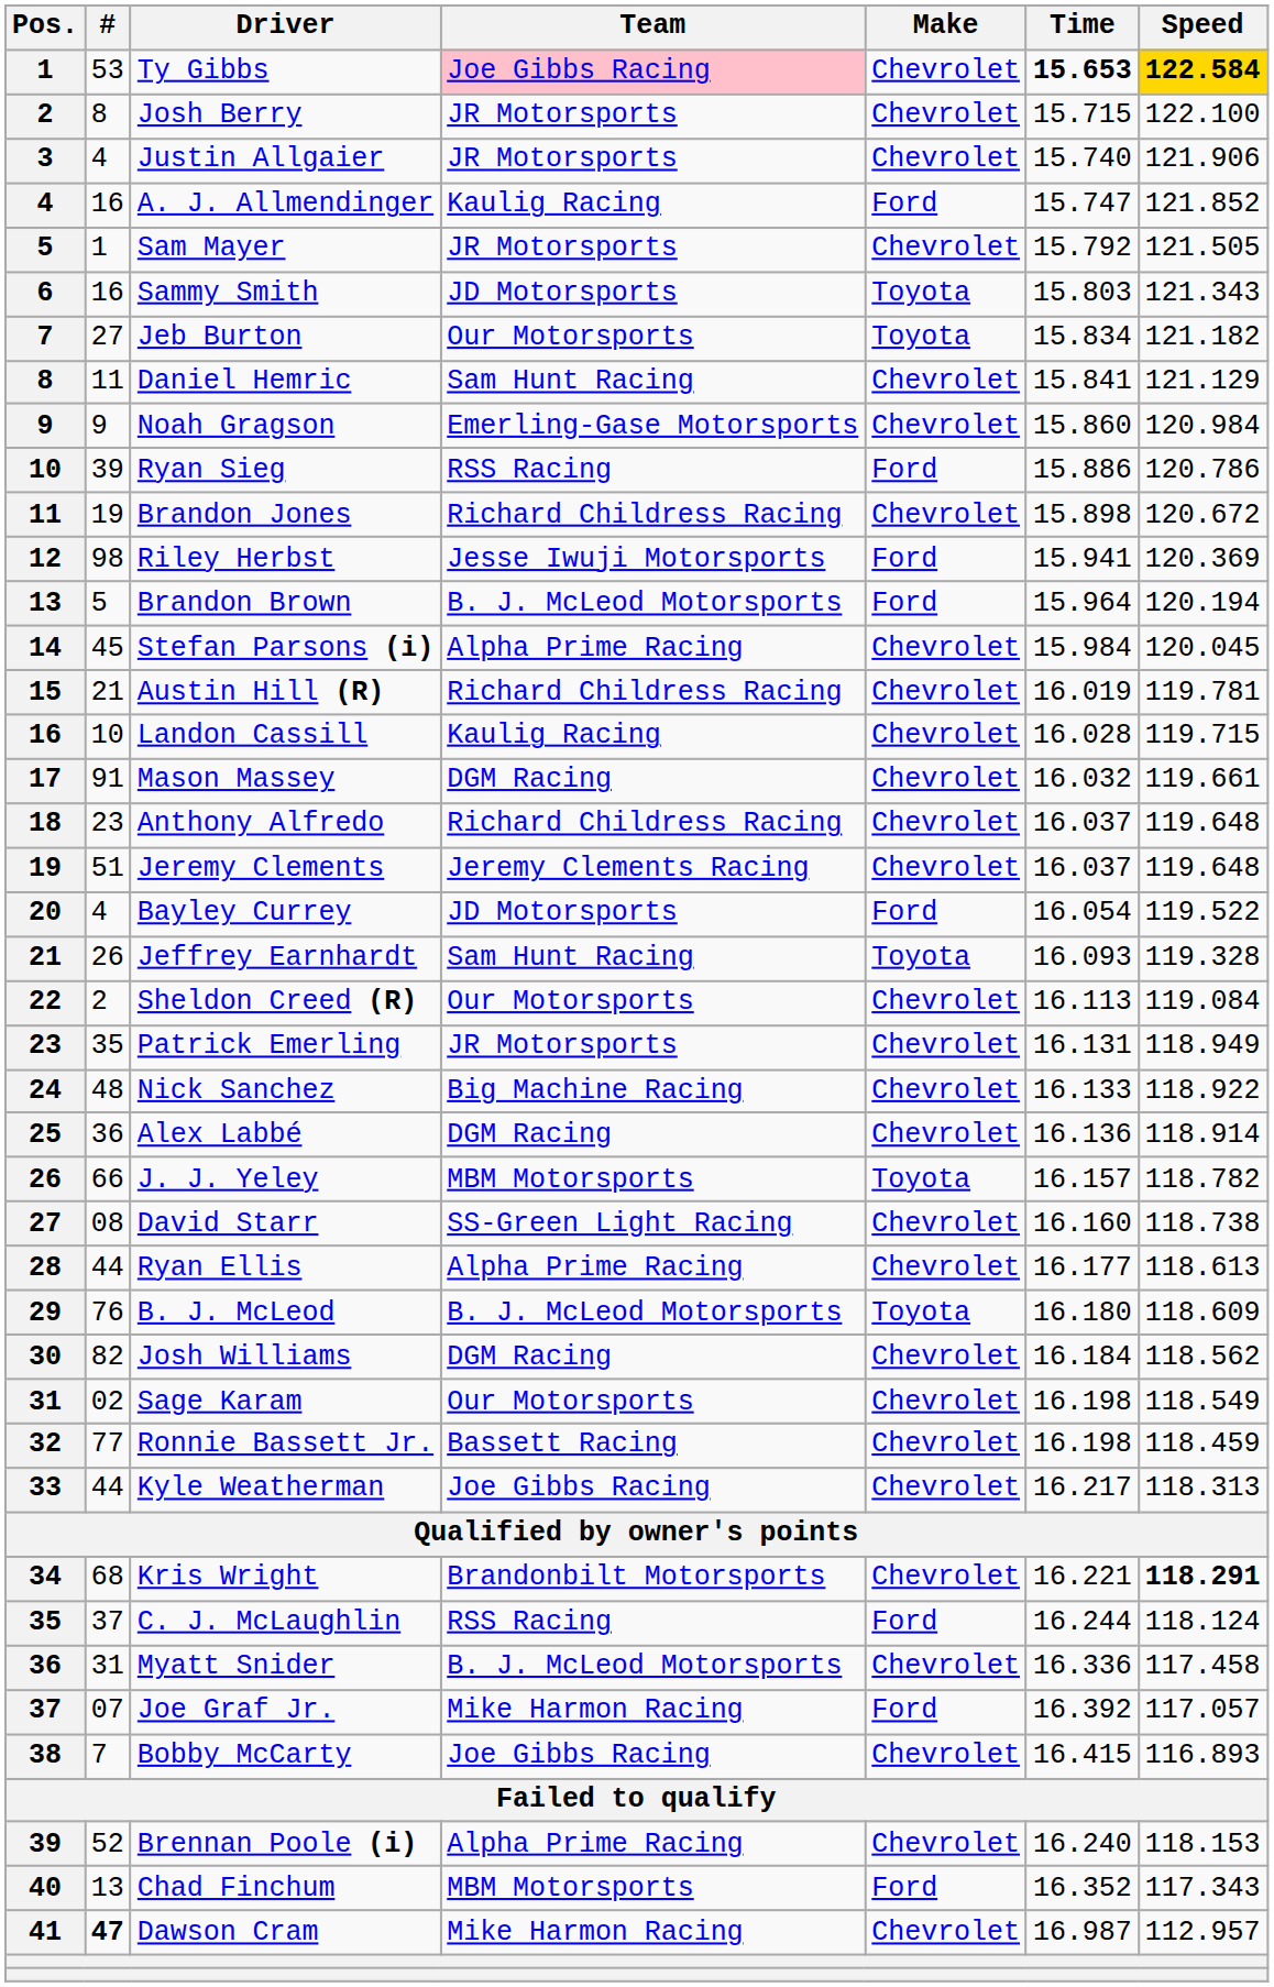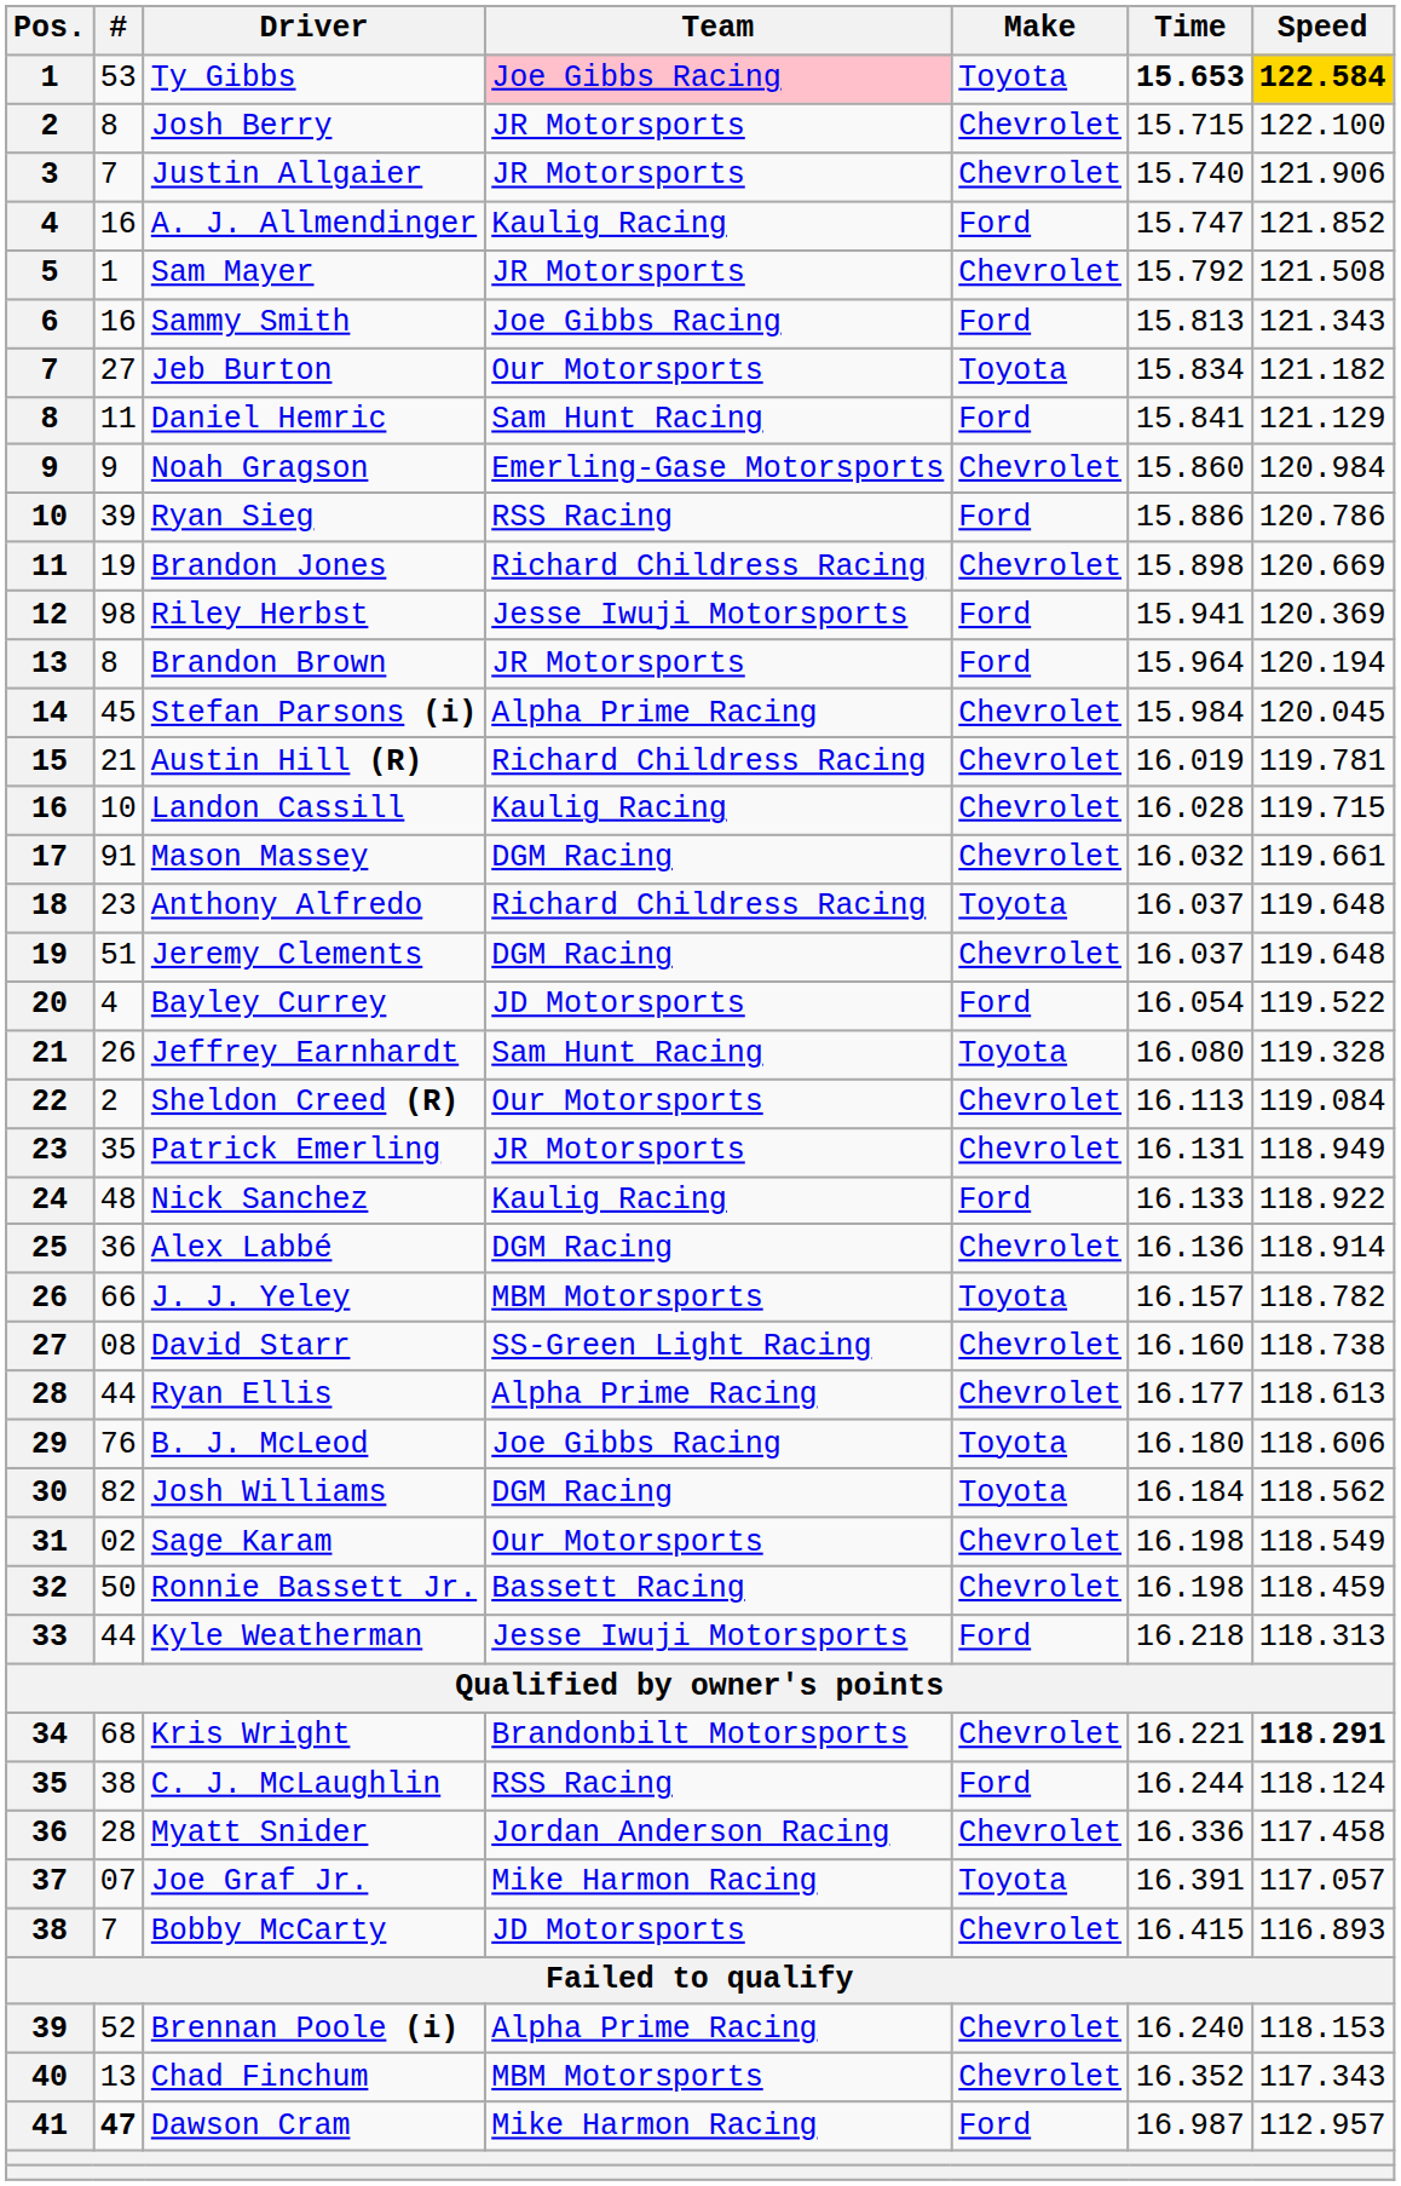 <table class="wikitable" style="font-size:95%">
 <tr>
 <th>Pos.</th>
 <th>#</th>
 <th>Driver</th>
 <th>Team</th>
 <th>Make</th>
 <th>Time</th>
 <th>Speed</th>
 </tr>
 <tr>
 <th>1</th>
 <td>53</td>
 <td><a href='#'>Ty Gibbs</a></td>
 <td style="background: pink;"><a href='#'>Joe Gibbs Racing</a></td>
-<td><a href='#'>Chevrolet</a></td>
+<td><a href='#'>Toyota</a></td>
 <td><strong>15.653</strong></td>
 <td style="background: gold;"><strong>122.584</strong></td>
 </tr>
 <tr>
 <th>2</th>
 <td>8</td>
 <td><a href='#'>Josh Berry</a></td>
 <td><a href='#'>JR Motorsports</a></td>
 <td><a href='#'>Chevrolet</a></td>
 <td>15.715</td>
 <td>122.100</td>
 </tr>
 <tr>
 <th>3</th>
-<td>4</td>
+<td>7</td>
 <td><a href='#'>Justin Allgaier</a></td>
 <td><a href='#'>JR Motorsports</a></td>
 <td><a href='#'>Chevrolet</a></td>
 <td>15.740</td>
 <td>121.906</td>
 </tr>
 <tr>
 <th>4</th>
 <td>16</td>
 <td><a href='#'>A. J. Allmendinger</a></td>
 <td><a href='#'>Kaulig Racing</a></td>
 <td><a href='#'>Ford</a></td>
 <td>15.747</td>
 <td>121.852</td>
 </tr>
 <tr>
 <th>5</th>
 <td>1</td>
 <td><a href='#'>Sam Mayer</a></td>
 <td><a href='#'>JR Motorsports</a></td>
 <td><a href='#'>Chevrolet</a></td>
 <td>15.792</td>
-<td>121.505</td>
+<td>121.508</td>
 </tr>
 <tr>
 <th>6</th>
 <td>16</td>
 <td><a href='#'>Sammy Smith</a></td>
-<td><a href='#'>JD Motorsports</a></td>
-<td><a href='#'>Toyota</a></td>
-<td>15.803</td>
+<td><a href='#'>Joe Gibbs Racing</a></td>
+<td><a href='#'>Ford</a></td>
+<td>15.813</td>
 <td>121.343</td>
 </tr>
 <tr>
 <th>7</th>
 <td>27</td>
 <td><a href='#'>Jeb Burton</a></td>
 <td><a href='#'>Our Motorsports</a></td>
 <td><a href='#'>Toyota</a></td>
 <td>15.834</td>
 <td>121.182</td>
 </tr>
 <tr>
 <th>8</th>
 <td>11</td>
 <td><a href='#'>Daniel Hemric</a></td>
 <td><a href='#'>Sam Hunt Racing</a></td>
-<td><a href='#'>Chevrolet</a></td>
+<td><a href='#'>Ford</a></td>
 <td>15.841</td>
 <td>121.129</td>
 </tr>
 <tr>
 <th>9</th>
 <td>9</td>
 <td><a href='#'>Noah Gragson</a></td>
 <td><a href='#'>Emerling-Gase Motorsports</a></td>
 <td><a href='#'>Chevrolet</a></td>
 <td>15.860</td>
 <td>120.984</td>
 </tr>
 <tr>
 <th>10</th>
 <td>39</td>
 <td><a href='#'>Ryan Sieg</a></td>
 <td><a href='#'>RSS Racing</a></td>
 <td><a href='#'>Ford</a></td>
 <td>15.886</td>
 <td>120.786</td>
 </tr>
 <tr>
 <th>11</th>
 <td>19</td>
 <td><a href='#'>Brandon Jones</a></td>
 <td><a href='#'>Richard Childress Racing</a></td>
 <td><a href='#'>Chevrolet</a></td>
 <td>15.898</td>
-<td>120.672</td>
+<td>120.669</td>
 </tr>
 <tr>
 <th>12</th>
 <td>98</td>
 <td><a href='#'>Riley Herbst</a></td>
 <td><a href='#'>Jesse Iwuji Motorsports</a></td>
 <td><a href='#'>Ford</a></td>
 <td>15.941</td>
 <td>120.369</td>
 </tr>
 <tr>
 <th>13</th>
-<td>5</td>
+<td>8</td>
 <td><a href='#'>Brandon Brown</a></td>
-<td><a href='#'>B. J. McLeod Motorsports</a></td>
+<td><a href='#'>JR Motorsports</a></td>
 <td><a href='#'>Ford</a></td>
 <td>15.964</td>
 <td>120.194</td>
 </tr>
 <tr>
 <th>14</th>
 <td>45</td>
 <td><a href='#'>Stefan Parsons</a> <strong>(i)</strong></td>
 <td><a href='#'>Alpha Prime Racing</a></td>
 <td><a href='#'>Chevrolet</a></td>
 <td>15.984</td>
 <td>120.045</td>
 </tr>
 <tr>
 <th>15</th>
 <td>21</td>
 <td><a href='#'>Austin Hill</a> <strong>(R)</strong></td>
 <td><a href='#'>Richard Childress Racing</a></td>
 <td><a href='#'>Chevrolet</a></td>
 <td>16.019</td>
 <td>119.781</td>
 </tr>
 <tr>
 <th>16</th>
 <td>10</td>
 <td><a href='#'>Landon Cassill</a></td>
 <td><a href='#'>Kaulig Racing</a></td>
 <td><a href='#'>Chevrolet</a></td>
 <td>16.028</td>
 <td>119.715</td>
 </tr>
 <tr>
 <th>17</th>
 <td>91</td>
 <td><a href='#'>Mason Massey</a></td>
 <td><a href='#'>DGM Racing</a></td>
 <td><a href='#'>Chevrolet</a></td>
 <td>16.032</td>
 <td>119.661</td>
 </tr>
 <tr>
 <th>18</th>
 <td>23</td>
 <td><a href='#'>Anthony Alfredo</a></td>
 <td><a href='#'>Richard Childress Racing</a></td>
-<td><a href='#'>Chevrolet</a></td>
+<td><a href='#'>Toyota</a></td>
 <td>16.037</td>
 <td>119.648</td>
 </tr>
 <tr>
 <th>19</th>
 <td>51</td>
 <td><a href='#'>Jeremy Clements</a></td>
-<td><a href='#'>Jeremy Clements Racing</a></td>
+<td><a href='#'>DGM Racing</a></td>
 <td><a href='#'>Chevrolet</a></td>
 <td>16.037</td>
 <td>119.648</td>
 </tr>
 <tr>
 <th>20</th>
 <td>4</td>
 <td><a href='#'>Bayley Currey</a></td>
 <td><a href='#'>JD Motorsports</a></td>
 <td><a href='#'>Ford</a></td>
 <td>16.054</td>
 <td>119.522</td>
 </tr>
 <tr>
 <th>21</th>
 <td>26</td>
 <td><a href='#'>Jeffrey Earnhardt</a></td>
 <td><a href='#'>Sam Hunt Racing</a></td>
 <td><a href='#'>Toyota</a></td>
-<td>16.093</td>
+<td>16.080</td>
 <td>119.328</td>
 </tr>
 <tr>
 <th>22</th>
 <td>2</td>
 <td><a href='#'>Sheldon Creed</a> <strong>(R)</strong></td>
 <td><a href='#'>Our Motorsports</a></td>
 <td><a href='#'>Chevrolet</a></td>
 <td>16.113</td>
 <td>119.084</td>
 </tr>
 <tr>
 <th>23</th>
 <td>35</td>
 <td><a href='#'>Patrick Emerling</a></td>
 <td><a href='#'>JR Motorsports</a></td>
 <td><a href='#'>Chevrolet</a></td>
 <td>16.131</td>
 <td>118.949</td>
 </tr>
 <tr>
 <th>24</th>
 <td>48</td>
 <td><a href='#'>Nick Sanchez</a></td>
-<td><a href='#'>Big Machine Racing</a></td>
-<td><a href='#'>Chevrolet</a></td>
+<td><a href='#'>Kaulig Racing</a></td>
+<td><a href='#'>Ford</a></td>
 <td>16.133</td>
 <td>118.922</td>
 </tr>
 <tr>
 <th>25</th>
 <td>36</td>
 <td><a href='#'>Alex Labbé</a></td>
 <td><a href='#'>DGM Racing</a></td>
 <td><a href='#'>Chevrolet</a></td>
 <td>16.136</td>
 <td>118.914</td>
 </tr>
 <tr>
 <th>26</th>
 <td>66</td>
 <td><a href='#'>J. J. Yeley</a></td>
 <td><a href='#'>MBM Motorsports</a></td>
 <td><a href='#'>Toyota</a></td>
 <td>16.157</td>
 <td>118.782</td>
 </tr>
 <tr>
 <th>27</th>
 <td>08</td>
 <td><a href='#'>David Starr</a></td>
 <td><a href='#'>SS-Green Light Racing</a></td>
 <td><a href='#'>Chevrolet</a></td>
 <td>16.160</td>
 <td>118.738</td>
 </tr>
 <tr>
 <th>28</th>
 <td>44</td>
 <td><a href='#'>Ryan Ellis</a></td>
 <td><a href='#'>Alpha Prime Racing</a></td>
 <td><a href='#'>Chevrolet</a></td>
 <td>16.177</td>
 <td>118.613</td>
 </tr>
 <tr>
 <th>29</th>
 <td>76</td>
 <td><a href='#'>B. J. McLeod</a></td>
-<td><a href='#'>B. J. McLeod Motorsports</a></td>
+<td><a href='#'>Joe Gibbs Racing</a></td>
 <td><a href='#'>Toyota</a></td>
 <td>16.180</td>
-<td>118.609</td>
+<td>118.606</td>
 </tr>
 <tr>
 <th>30</th>
 <td>82</td>
 <td><a href='#'>Josh Williams</a></td>
 <td><a href='#'>DGM Racing</a></td>
-<td><a href='#'>Chevrolet</a></td>
+<td><a href='#'>Toyota</a></td>
 <td>16.184</td>
 <td>118.562</td>
 </tr>
 <tr>
 <th>31</th>
 <td>02</td>
 <td><a href='#'>Sage Karam</a></td>
 <td><a href='#'>Our Motorsports</a></td>
 <td><a href='#'>Chevrolet</a></td>
 <td>16.198</td>
 <td>118.549</td>
 </tr>
 <tr>
 <th>32</th>
-<td>77</td>
+<td>50</td>
 <td><a href='#'>Ronnie Bassett Jr.</a></td>
 <td><a href='#'>Bassett Racing</a></td>
 <td><a href='#'>Chevrolet</a></td>
 <td>16.198</td>
 <td>118.459</td>
 </tr>
 <tr>
 <th>33</th>
 <td>44</td>
 <td><a href='#'>Kyle Weatherman</a></td>
-<td><a href='#'>Joe Gibbs Racing</a></td>
-<td><a href='#'>Chevrolet</a></td>
-<td>16.217</td>
+<td><a href='#'>Jesse Iwuji Motorsports</a></td>
+<td><a href='#'>Ford</a></td>
+<td>16.218</td>
 <td>118.313</td>
 </tr>
 <tr>
 <th colspan="7">Qualified by owner's points</th>
 </tr>
 <tr>
 <th>34</th>
 <td>68</td>
 <td><a href='#'>Kris Wright</a></td>
 <td><a href='#'>Brandonbilt Motorsports</a></td>
 <td><a href='#'>Chevrolet</a></td>
 <td>16.221</td>
 <td><strong>118.291</strong></td>
 </tr>
 <tr>
 <th>35</th>
-<td>37</td>
+<td>38</td>
 <td><a href='#'>C. J. McLaughlin</a></td>
 <td><a href='#'>RSS Racing</a></td>
 <td><a href='#'>Ford</a></td>
 <td>16.244</td>
 <td>118.124</td>
 </tr>
 <tr>
 <th>36</th>
-<td>31</td>
+<td>28</td>
 <td><a href='#'>Myatt Snider</a></td>
-<td><a href='#'>B. J. McLeod Motorsports</a></td>
+<td><a href='#'>Jordan Anderson Racing</a></td>
 <td><a href='#'>Chevrolet</a></td>
 <td>16.336</td>
 <td>117.458</td>
 </tr>
 <tr>
 <th>37</th>
 <td>07</td>
 <td><a href='#'>Joe Graf Jr.</a></td>
 <td><a href='#'>Mike Harmon Racing</a></td>
-<td><a href='#'>Ford</a></td>
-<td>16.392</td>
+<td><a href='#'>Toyota</a></td>
+<td>16.391</td>
 <td>117.057</td>
 </tr>
 <tr>
 <th>38</th>
 <td>7</td>
 <td><a href='#'>Bobby McCarty</a></td>
-<td><a href='#'>Joe Gibbs Racing</a></td>
+<td><a href='#'>JD Motorsports</a></td>
 <td><a href='#'>Chevrolet</a></td>
 <td>16.415</td>
 <td>116.893</td>
 </tr>
 <tr>
 <th colspan="7">Failed to qualify</th>
 </tr>
 <tr>
 <th>39</th>
 <td>52</td>
 <td><a href='#'>Brennan Poole</a> <strong>(i)</strong></td>
 <td><a href='#'>Alpha Prime Racing</a></td>
 <td><a href='#'>Chevrolet</a></td>
 <td>16.240</td>
 <td>118.153</td>
 </tr>
 <tr>
 <th>40</th>
 <td>13</td>
 <td><a href='#'>Chad Finchum</a></td>
 <td><a href='#'>MBM Motorsports</a></td>
-<td><a href='#'>Ford</a></td>
+<td><a href='#'>Chevrolet</a></td>
 <td>16.352</td>
 <td>117.343</td>
 </tr>
 <tr>
 <th>41</th>
 <td><strong>47</strong></td>
 <td><a href='#'>Dawson Cram</a></td>
 <td><a href='#'>Mike Harmon Racing</a></td>
-<td><a href='#'>Chevrolet</a></td>
+<td><a href='#'>Ford</a></td>
 <td>16.987</td>
 <td>112.957</td>
 </tr>
 <tr>
 <th colspan="7"></th>
 </tr>
 <tr>
 <th colspan="7"></th>
 </tr>
 </table>
